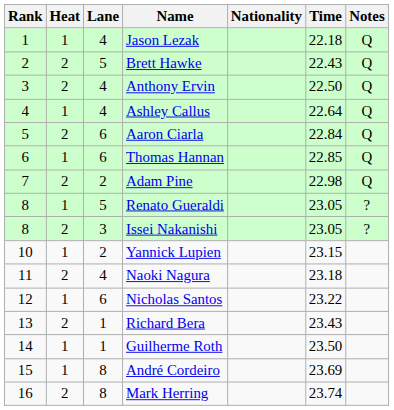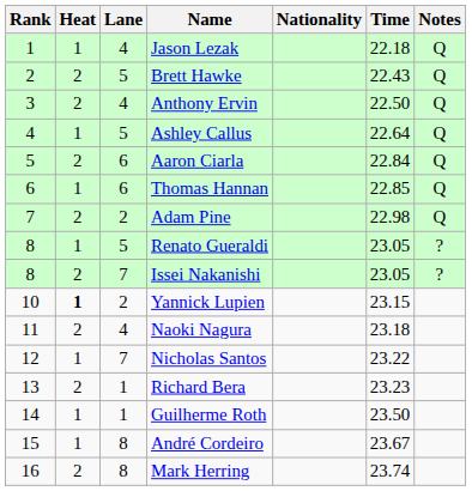 <table class="wikitable sortable" style="text-align:center">
 <tr>
 <th>Rank</th>
 <th>Heat</th>
 <th>Lane</th>
 <th>Name</th>
 <th>Nationality</th>
 <th>Time</th>
 <th>Notes</th>
 </tr>
 <tr bgcolor=ccffcc>
 <td>1</td>
 <td>1</td>
 <td>4</td>
 <td align=left><a href='#'>Jason Lezak</a></td>
 <td align=left></td>
 <td>22.18</td>
 <td>Q</td>
 </tr>
 <tr bgcolor=ccffcc>
 <td>2</td>
 <td>2</td>
 <td>5</td>
 <td align=left><a href='#'>Brett Hawke</a></td>
 <td align=left></td>
 <td>22.43</td>
 <td>Q</td>
 </tr>
 <tr bgcolor=ccffcc>
 <td>3</td>
 <td>2</td>
 <td>4</td>
 <td align=left><a href='#'>Anthony Ervin</a></td>
 <td align=left></td>
 <td>22.50</td>
 <td>Q</td>
 </tr>
 <tr bgcolor=ccffcc>
 <td>4</td>
 <td>1</td>
-<td>4</td>
+<td>5</td>
 <td align=left><a href='#'>Ashley Callus</a></td>
 <td align=left></td>
 <td>22.64</td>
 <td>Q</td>
 </tr>
 <tr bgcolor=ccffcc>
 <td>5</td>
 <td>2</td>
 <td>6</td>
 <td align=left><a href='#'>Aaron Ciarla</a></td>
 <td align=left></td>
 <td>22.84</td>
 <td>Q</td>
 </tr>
 <tr bgcolor=ccffcc>
 <td>6</td>
 <td>1</td>
 <td>6</td>
 <td align=left><a href='#'>Thomas Hannan</a></td>
 <td align=left></td>
 <td>22.85</td>
 <td>Q</td>
 </tr>
 <tr bgcolor=ccffcc>
 <td>7</td>
 <td>2</td>
 <td>2</td>
 <td align=left><a href='#'>Adam Pine</a></td>
 <td align=left></td>
 <td>22.98</td>
 <td>Q</td>
 </tr>
 <tr bgcolor=ccffcc>
 <td>8</td>
 <td>1</td>
 <td>5</td>
 <td align=left><a href='#'>Renato Gueraldi</a></td>
 <td align=left></td>
 <td>23.05</td>
 <td>?</td>
 </tr>
 <tr bgcolor=ccffcc>
 <td>8</td>
 <td>2</td>
-<td>3</td>
+<td>7</td>
 <td align=left><a href='#'>Issei Nakanishi</a></td>
 <td align=left></td>
 <td>23.05</td>
 <td>?</td>
 </tr>
 <tr>
 <td>10</td>
-<td>1</td>
+<td><strong>1</strong></td>
 <td>2</td>
 <td align=left><a href='#'>Yannick Lupien</a></td>
 <td align=left></td>
 <td>23.15</td>
 <td></td>
 </tr>
 <tr>
 <td>11</td>
 <td>2</td>
 <td>4</td>
 <td align=left><a href='#'>Naoki Nagura</a></td>
 <td align=left></td>
 <td>23.18</td>
 <td></td>
 </tr>
 <tr>
 <td>12</td>
 <td>1</td>
-<td>6</td>
+<td>7</td>
 <td align=left><a href='#'>Nicholas Santos</a></td>
 <td align=left></td>
 <td>23.22</td>
 <td></td>
 </tr>
 <tr>
 <td>13</td>
 <td>2</td>
 <td>1</td>
 <td align=left><a href='#'>Richard Bera</a></td>
 <td align=left></td>
-<td>23.43</td>
+<td>23.23</td>
 <td></td>
 </tr>
 <tr>
 <td>14</td>
 <td>1</td>
 <td>1</td>
 <td align=left><a href='#'>Guilherme Roth</a></td>
 <td align=left></td>
 <td>23.50</td>
 <td></td>
 </tr>
 <tr>
 <td>15</td>
 <td>1</td>
 <td>8</td>
 <td align=left><a href='#'>André Cordeiro</a></td>
 <td align=left></td>
-<td>23.69</td>
+<td>23.67</td>
 <td></td>
 </tr>
 <tr>
 <td>16</td>
 <td>2</td>
 <td>8</td>
 <td align=left><a href='#'>Mark Herring</a></td>
 <td align=left></td>
 <td>23.74</td>
 <td></td>
 </tr>
 </table>
